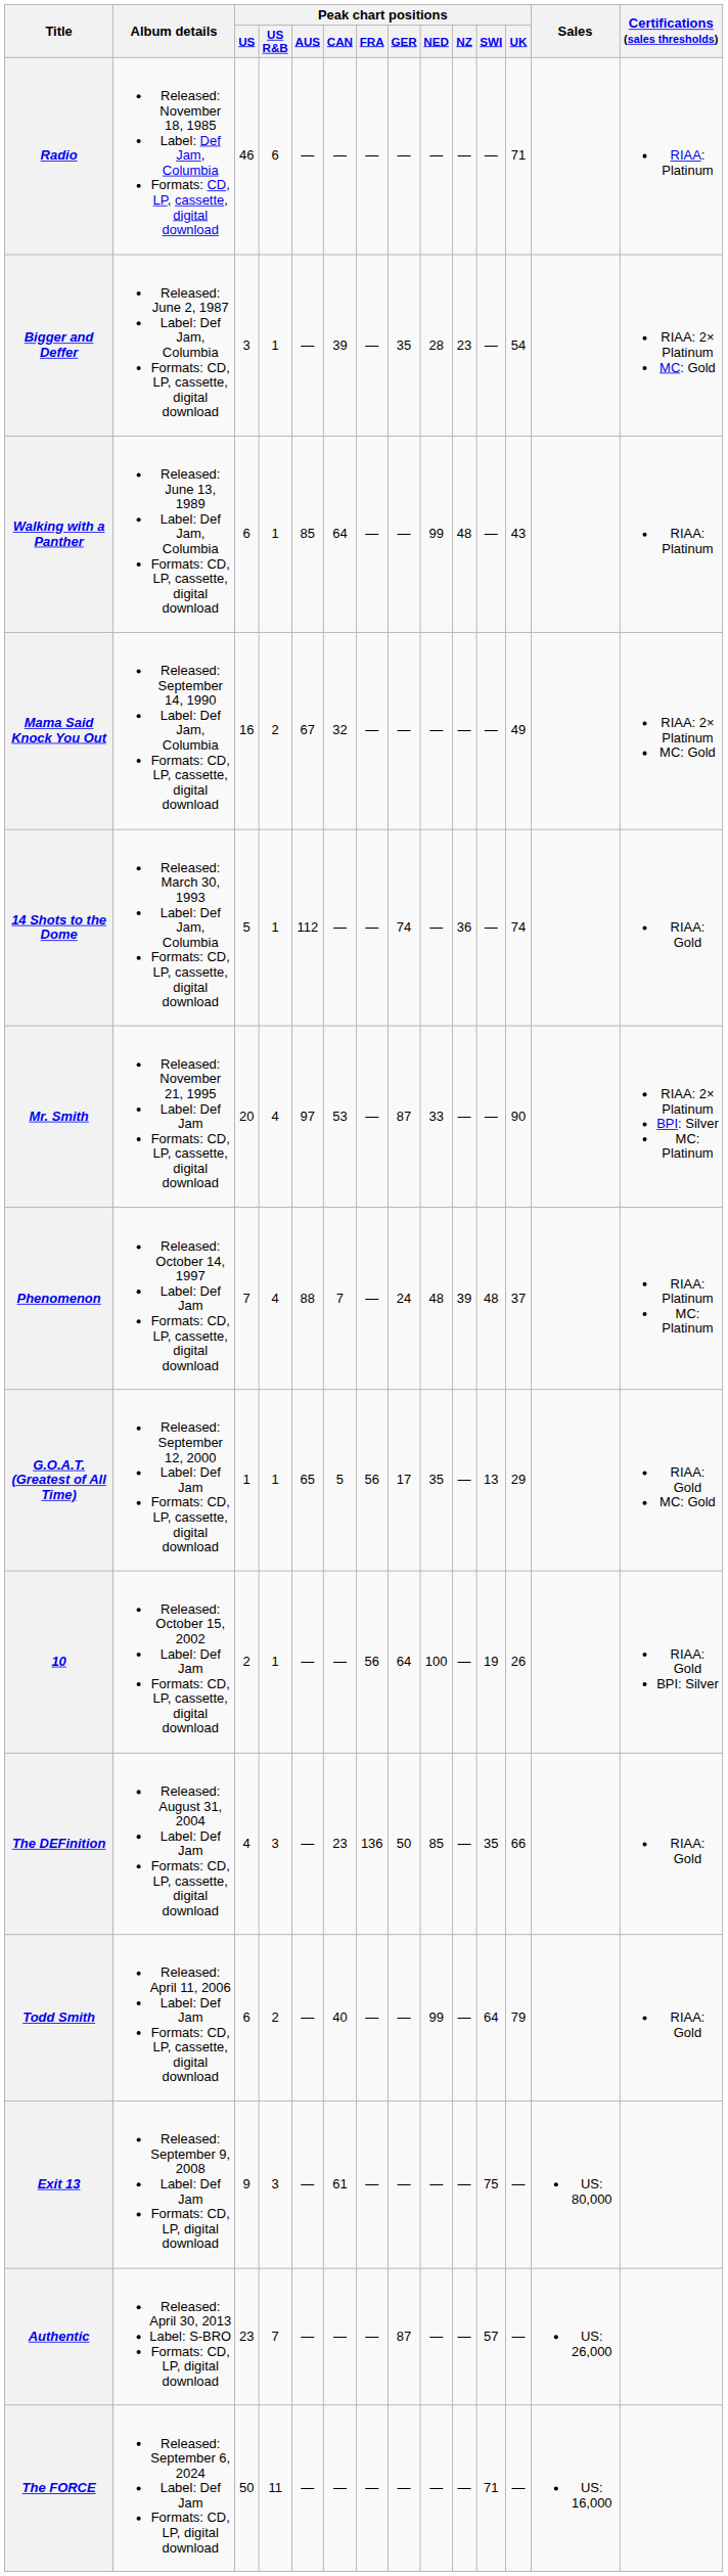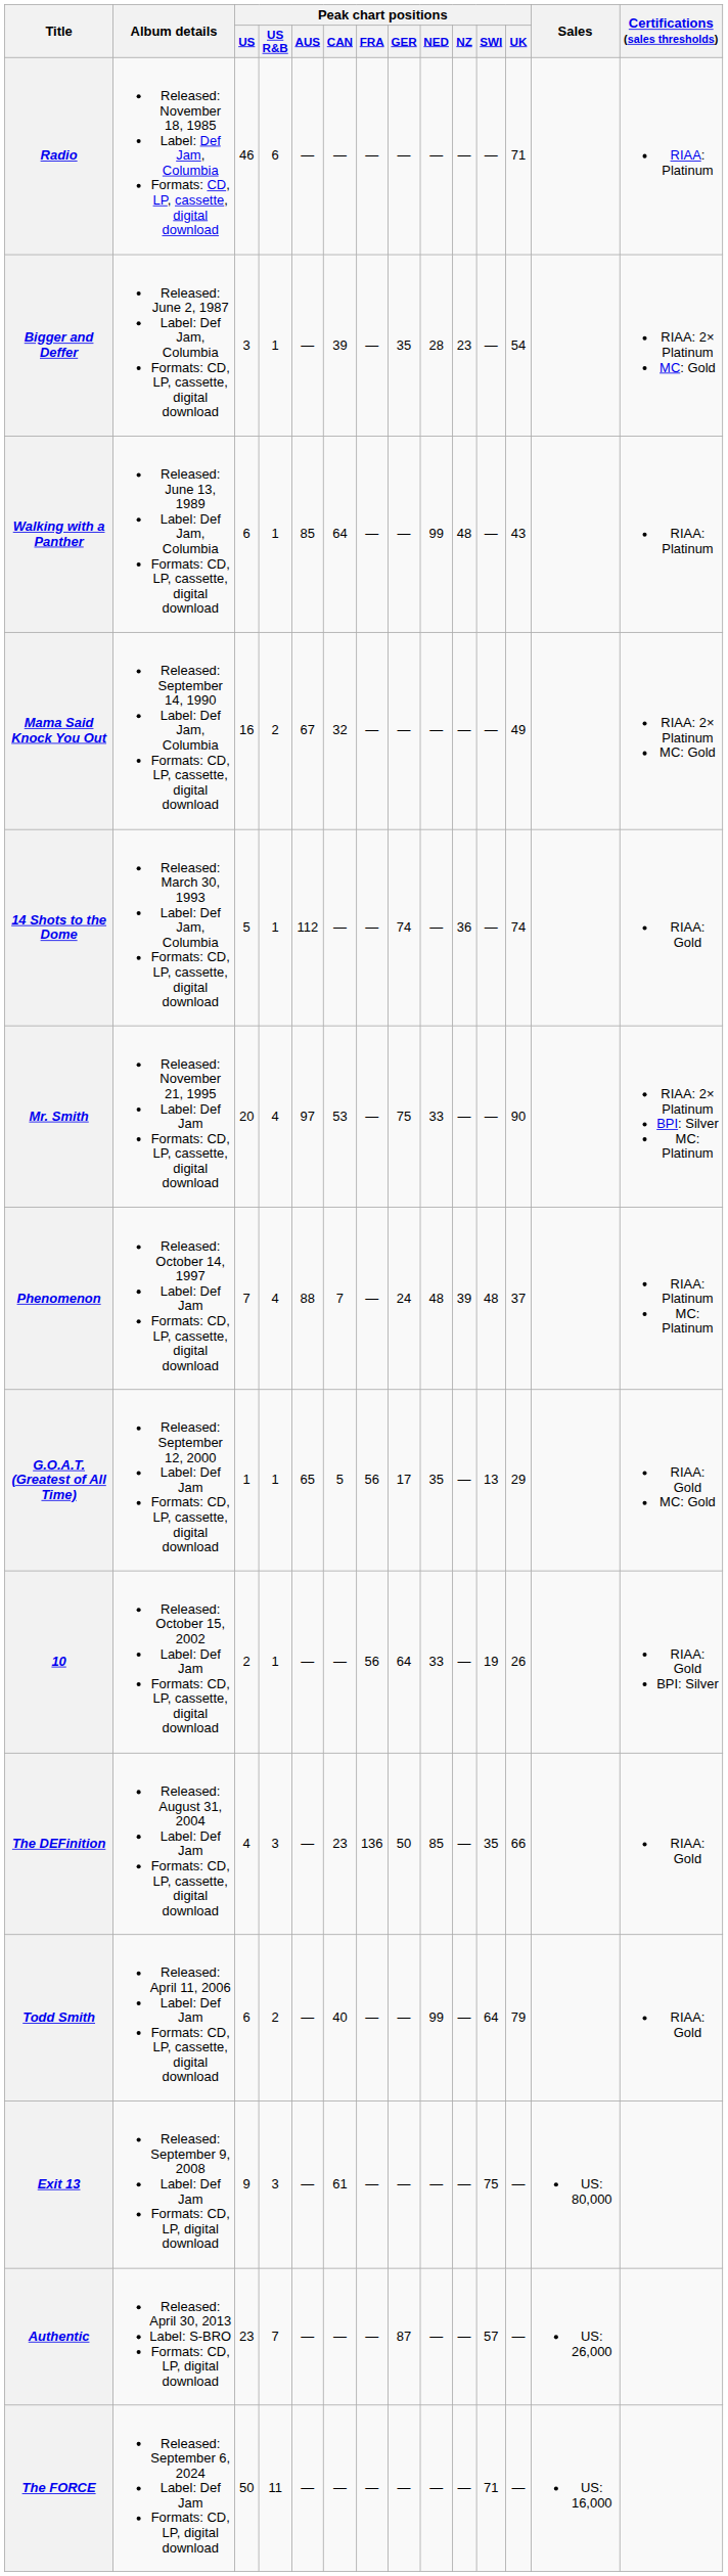 <table class="wikitable plainrowheaders" style="text-align:center;">
 <tr>
 <th scope="col" rowspan="2" style="width:18em;">Title</th>
 <th scope="col" rowspan="2" style="width:18em;">Album details</th>
 <th scope="col" colspan="10">Peak chart positions</th>
 <th scope="col" rowspan="2" style="width:11em;">Sales</th>
 <th rowspan="2" style="width:14em;"><a href='#'>Certifications</a><br><small>(<a href='#'>sales thresholds</a>)</small></th>
 </tr>
 <tr>
 <th scope="col" style="width:3em;font-size:90%;"><a href='#'>US</a><br></th>
 <th scope="col" style="width:3em;font-size:90%;"><a href='#'>US<br>R&B</a><br></th>
 <th scope="col" style="width:3em;font-size:90%;"><a href='#'>AUS</a><br></th>
 <th scope="col" style="width:3em;font-size:90%;"><a href='#'>CAN</a><br></th>
 <th scope="col" style="width:3em;font-size:90%;"><a href='#'>FRA</a><br></th>
 <th scope="col" style="width:3em;font-size:90%;"><a href='#'>GER</a><br></th>
 <th scope="col" style="width:3em;font-size:90%;"><a href='#'>NED</a><br></th>
 <th scope="col" style="width:3em;font-size:90%;"><a href='#'>NZ</a><br></th>
 <th scope="col" style="width:3em;font-size:90%;"><a href='#'>SWI</a><br></th>
 <th scope="col" style="width:3em;font-size:90%;"><a href='#'>UK</a><br></th>
 </tr>
 <tr>
 <th scope="row"><em><a href='#'>Radio</a></em></th>
 <td><br><ul><li>Released: November 18, 1985</li><li>Label: <a href='#'>Def Jam</a>, <a href='#'>Columbia</a></li><li>Formats: <a href='#'>CD</a>, <a href='#'>LP</a>, <a href='#'>cassette</a>, <a href='#'>digital download</a></li></ul></td>
 <td>46</td>
 <td>6</td>
 <td>—</td>
 <td>—</td>
 <td>—</td>
 <td>—</td>
 <td>—</td>
 <td>—</td>
 <td>—</td>
 <td>71</td>
 <td></td>
 <td><br><ul><li><a href='#'>RIAA</a>: Platinum</li></ul></td>
 </tr>
 <tr>
 <th scope="row"><em><a href='#'>Bigger and Deffer</a></em></th>
 <td><br><ul><li>Released: June 2, 1987</li><li>Label: Def Jam, Columbia</li><li>Formats: CD, LP, cassette, digital download</li></ul></td>
 <td>3</td>
 <td>1</td>
 <td>—</td>
 <td>39</td>
 <td>—</td>
 <td>35</td>
 <td>28</td>
 <td>23</td>
 <td>—</td>
 <td>54</td>
 <td></td>
 <td><br><ul><li>RIAA: 2× Platinum</li><li><a href='#'>MC</a>: Gold</li></ul></td>
 </tr>
 <tr>
 <th scope="row"><em><a href='#'>Walking with a Panther</a></em></th>
 <td><br><ul><li>Released: June 13, 1989</li><li>Label: Def Jam, Columbia</li><li>Formats: CD, LP, cassette, digital download</li></ul></td>
 <td>6</td>
 <td>1</td>
 <td>85</td>
 <td>64</td>
 <td>—</td>
 <td>—</td>
 <td>99</td>
 <td>48</td>
 <td>—</td>
 <td>43</td>
 <td></td>
 <td><br><ul><li>RIAA: Platinum</li></ul></td>
 </tr>
 <tr>
 <th scope="row"><em><a href='#'>Mama Said Knock You Out</a></em></th>
 <td><br><ul><li>Released: September 14, 1990</li><li>Label: Def Jam, Columbia</li><li>Formats: CD, LP, cassette, digital download</li></ul></td>
 <td>16</td>
 <td>2</td>
 <td>67</td>
 <td>32</td>
 <td>—</td>
 <td>—</td>
 <td>—</td>
 <td>—</td>
 <td>—</td>
 <td>49</td>
 <td></td>
 <td><br><ul><li>RIAA: 2× Platinum</li><li>MC: Gold</li></ul></td>
 </tr>
 <tr>
 <th scope="row"><em><a href='#'>14 Shots to the Dome</a></em></th>
 <td><br><ul><li>Released: March 30, 1993</li><li>Label: Def Jam, Columbia</li><li>Formats: CD, LP, cassette, digital download</li></ul></td>
 <td>5</td>
 <td>1</td>
 <td>112</td>
 <td>—</td>
 <td>—</td>
 <td>74</td>
 <td>—</td>
 <td>36</td>
 <td>—</td>
 <td>74</td>
 <td></td>
 <td><br><ul><li>RIAA: Gold</li></ul></td>
 </tr>
 <tr>
 <th scope="row"><em><a href='#'>Mr. Smith</a></em></th>
 <td><br><ul><li>Released: November 21, 1995</li><li>Label: Def Jam</li><li>Formats: CD, LP, cassette, digital download</li></ul></td>
 <td>20</td>
 <td>4</td>
 <td>97</td>
 <td>53</td>
 <td>—</td>
-<td>87</td>
+<td>75</td>
 <td>33</td>
 <td>—</td>
 <td>—</td>
 <td>90</td>
 <td></td>
 <td><br><ul><li>RIAA: 2× Platinum</li><li><a href='#'>BPI</a>: Silver</li><li>MC: Platinum</li></ul></td>
 </tr>
 <tr>
 <th scope="row"><em><a href='#'>Phenomenon</a></em></th>
 <td><br><ul><li>Released: October 14, 1997</li><li>Label: Def Jam</li><li>Formats: CD, LP, cassette, digital download</li></ul></td>
 <td>7</td>
 <td>4</td>
 <td>88</td>
 <td>7</td>
 <td>—</td>
 <td>24</td>
 <td>48</td>
 <td>39</td>
 <td>48</td>
 <td>37</td>
 <td></td>
 <td><br><ul><li>RIAA: Platinum</li><li>MC: Platinum</li></ul></td>
 </tr>
 <tr>
 <th scope="row"><em><a href='#'>G.O.A.T. (Greatest of All Time)</a></em></th>
 <td><br><ul><li>Released: September 12, 2000</li><li>Label: Def Jam</li><li>Formats: CD, LP, cassette, digital download</li></ul></td>
 <td>1</td>
 <td>1</td>
 <td>65</td>
 <td>5</td>
 <td>56</td>
 <td>17</td>
 <td>35</td>
 <td>—</td>
 <td>13</td>
 <td>29</td>
 <td></td>
 <td><br><ul><li>RIAA: Gold</li><li>MC: Gold</li></ul></td>
 </tr>
 <tr>
 <th scope="row"><em><a href='#'>10</a></em></th>
 <td><br><ul><li>Released: October 15, 2002</li><li>Label: Def Jam</li><li>Formats: CD, LP, cassette, digital download</li></ul></td>
 <td>2</td>
 <td>1</td>
 <td>—</td>
 <td>—</td>
 <td>56</td>
 <td>64</td>
-<td>100</td>
+<td>33</td>
 <td>—</td>
 <td>19</td>
 <td>26</td>
 <td></td>
 <td><br><ul><li>RIAA: Gold</li><li>BPI: Silver</li></ul></td>
 </tr>
 <tr>
 <th scope="row"><em><a href='#'>The DEFinition</a></em></th>
 <td><br><ul><li>Released: August 31, 2004</li><li>Label: Def Jam</li><li>Formats: CD, LP, cassette, digital download</li></ul></td>
 <td>4</td>
 <td>3</td>
 <td>—</td>
 <td>23</td>
 <td>136</td>
 <td>50</td>
 <td>85</td>
 <td>—</td>
 <td>35</td>
 <td>66</td>
 <td></td>
 <td><br><ul><li>RIAA: Gold</li></ul></td>
 </tr>
 <tr>
 <th scope="row"><em><a href='#'>Todd Smith</a></em></th>
 <td><br><ul><li>Released: April 11, 2006</li><li>Label: Def Jam</li><li>Formats: CD, LP, cassette, digital download</li></ul></td>
 <td>6</td>
 <td>2</td>
 <td>—</td>
 <td>40</td>
 <td>—</td>
 <td>—</td>
 <td>99</td>
 <td>—</td>
 <td>64</td>
 <td>79</td>
 <td></td>
 <td><br><ul><li>RIAA: Gold</li></ul></td>
 </tr>
 <tr>
 <th scope="row"><em><a href='#'>Exit 13</a></em></th>
 <td><br><ul><li>Released: September 9, 2008</li><li>Label: Def Jam</li><li>Formats: CD, LP, digital download</li></ul></td>
 <td>9</td>
 <td>3</td>
 <td>—</td>
 <td>61</td>
 <td>—</td>
 <td>—</td>
 <td>—</td>
 <td>—</td>
 <td>75</td>
 <td>—</td>
 <td><br><ul><li>US: 80,000</li></ul></td>
 <td></td>
 </tr>
 <tr>
 <th scope="row"><em><a href='#'>Authentic</a></em></th>
 <td><br><ul><li>Released: April 30, 2013</li><li>Label: S-BRO</li><li>Formats: CD, LP, digital download</li></ul></td>
 <td>23</td>
 <td>7</td>
 <td>—</td>
 <td>—</td>
 <td>—</td>
 <td>87</td>
 <td>—</td>
 <td>—</td>
 <td>57</td>
 <td>—</td>
 <td><br><ul><li>US: 26,000</li></ul></td>
 <td></td>
 </tr>
 <tr>
 <th scope="row"><em><a href='#'>The FORCE</a></em></th>
 <td><br><ul><li>Released: September 6, 2024</li><li>Label: Def Jam</li><li>Formats: CD, LP, digital download</li></ul></td>
 <td>50</td>
 <td>11</td>
 <td>—</td>
 <td>—</td>
 <td>—</td>
 <td>—</td>
 <td>—</td>
 <td>—</td>
 <td>71</td>
 <td>—</td>
 <td><br><ul><li>US: 16,000</li></ul></td>
 </tr>
 </table>
